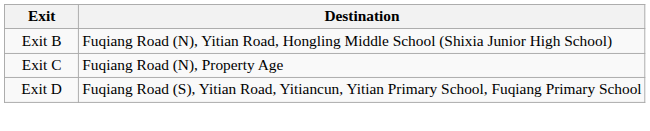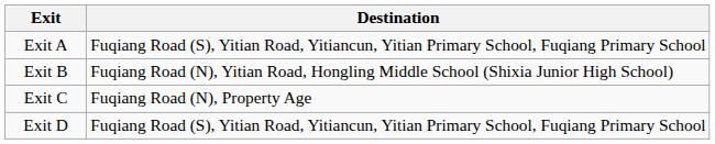 <table class="wikitable">
 <tr>
 <th style="width:70px">Exit</th>
 <th>Destination</th>
+</tr>
+<tr>
+<td align="center">Exit A</td>
+<td>Fuqiang Road (S), Yitian Road, Yitiancun, Yitian Primary School, Fuqiang Primary School</td>
 </tr>
 <tr>
 <td align="center">Exit B</td>
 <td>Fuqiang Road (N), Yitian Road, Hongling Middle School (Shixia Junior High School)</td>
 </tr>
 <tr>
 <td align="center">Exit C</td>
 <td>Fuqiang Road (N), Property Age</td>
 </tr>
 <tr>
 <td align="center">Exit D</td>
 <td>Fuqiang Road (S), Yitian Road, Yitiancun, Yitian Primary School, Fuqiang Primary School</td>
 </tr>
 </table>
